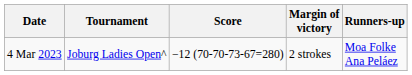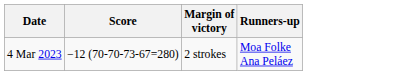 <table class=wikitable style="font-size:95%">
 <tr>
 <th>Date</th>
-<th>Tournament</th>
 <th>Score</th>
 <th>Margin of<br>victory</th>
 <th>Runners-up</th>
 </tr>
 <tr>
 <td align=center>4 Mar <a href='#'>2023</a></td>
-<td><a href='#'>Joburg Ladies Open</a>^</td>
 <td>−12 (70-70-73-67=280)</td>
 <td>2 strokes</td>
 <td> <a href='#'>Moa Folke</a><br> <a href='#'>Ana Peláez</a></td>
 </tr>
 </table>
